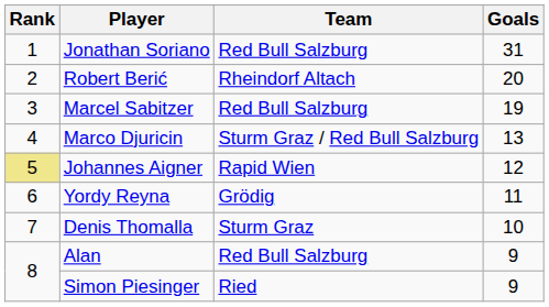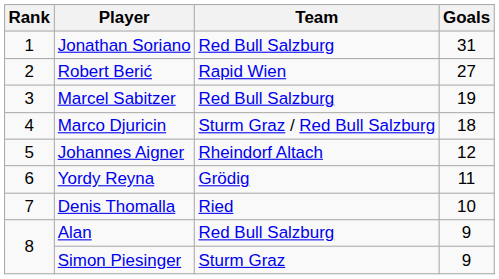 <table class="wikitable" style="text-align:center;">
 <tr>
 <th>Rank</th>
 <th>Player</th>
 <th>Team</th>
 <th>Goals</th>
 </tr>
 <tr>
 <td>1</td>
 <td align=left> <a href='#'>Jonathan Soriano</a></td>
 <td align=left><a href='#'>Red Bull Salzburg</a></td>
 <td>31</td>
 </tr>
 <tr>
 <td>2</td>
 <td align=left> <a href='#'>Robert Berić</a></td>
-<td align=left><a href='#'>Rheindorf Altach</a></td>
-<td>20</td>
+<td align=left><a href='#'>Rapid Wien</a></td>
+<td>27</td>
 </tr>
 <tr>
 <td>3</td>
 <td align=left> <a href='#'>Marcel Sabitzer</a></td>
 <td align=left><a href='#'>Red Bull Salzburg</a></td>
 <td>19</td>
 </tr>
 <tr>
 <td>4</td>
 <td align=left> <a href='#'>Marco Djuricin</a></td>
 <td align=left><a href='#'>Sturm Graz</a> / <a href='#'>Red Bull Salzburg</a></td>
-<td>13</td>
+<td>18</td>
 </tr>
 <tr>
-<td style="background: khaki;">5</td>
+<td>5</td>
 <td align=left> <a href='#'>Johannes Aigner</a></td>
-<td align=left><a href='#'>Rapid Wien</a></td>
+<td align=left><a href='#'>Rheindorf Altach</a></td>
 <td>12</td>
 </tr>
 <tr>
 <td>6</td>
 <td align=left> <a href='#'>Yordy Reyna</a></td>
 <td align=left><a href='#'>Grödig</a></td>
 <td>11</td>
 </tr>
 <tr>
 <td>7</td>
 <td align=left> <a href='#'>Denis Thomalla</a></td>
-<td align=left><a href='#'>Sturm Graz</a></td>
+<td align=left><a href='#'>Ried</a></td>
 <td>10</td>
 </tr>
 <tr>
 <td rowspan=2>8</td>
 <td align=left> <a href='#'>Alan</a></td>
 <td align=left><a href='#'>Red Bull Salzburg</a></td>
 <td>9</td>
 </tr>
 <tr>
 <td align=left> <a href='#'>Simon Piesinger</a></td>
-<td align=left><a href='#'>Ried</a></td>
+<td align=left><a href='#'>Sturm Graz</a></td>
 <td>9</td>
 </tr>
 </table>
